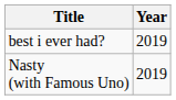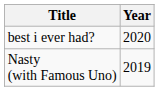 <table class="wikitable">
 <tr>
 <th><strong>Title</strong></th>
 <th><strong>Year</strong></th>
 </tr>
 <tr>
 <td>best i ever had?</td>
-<td>2019</td>
+<td>2020</td>
 </tr>
 <tr>
 <td>Nasty<br>(with Famous Uno)</td>
 <td>2019</td>
 </tr>
 </table>
